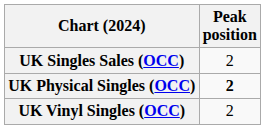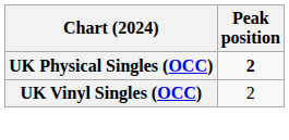 <table class="wikitable plainrowheaders" style="text-align:center">
 <tr>
 <th>Chart (2024)</th>
 <th>Peak<br>position</th>
-</tr>
-<tr>
-<th scope="row">UK Singles Sales (<a href='#'>OCC</a>)</th>
-<td>2</td>
 </tr>
 <tr>
 <th scope="row">UK Physical Singles (<a href='#'>OCC</a>)</th>
 <td><strong>2</strong></td>
 </tr>
 <tr>
 <th scope="row">UK Vinyl Singles (<a href='#'>OCC</a>)</th>
 <td>2</td>
 </tr>
 </table>
